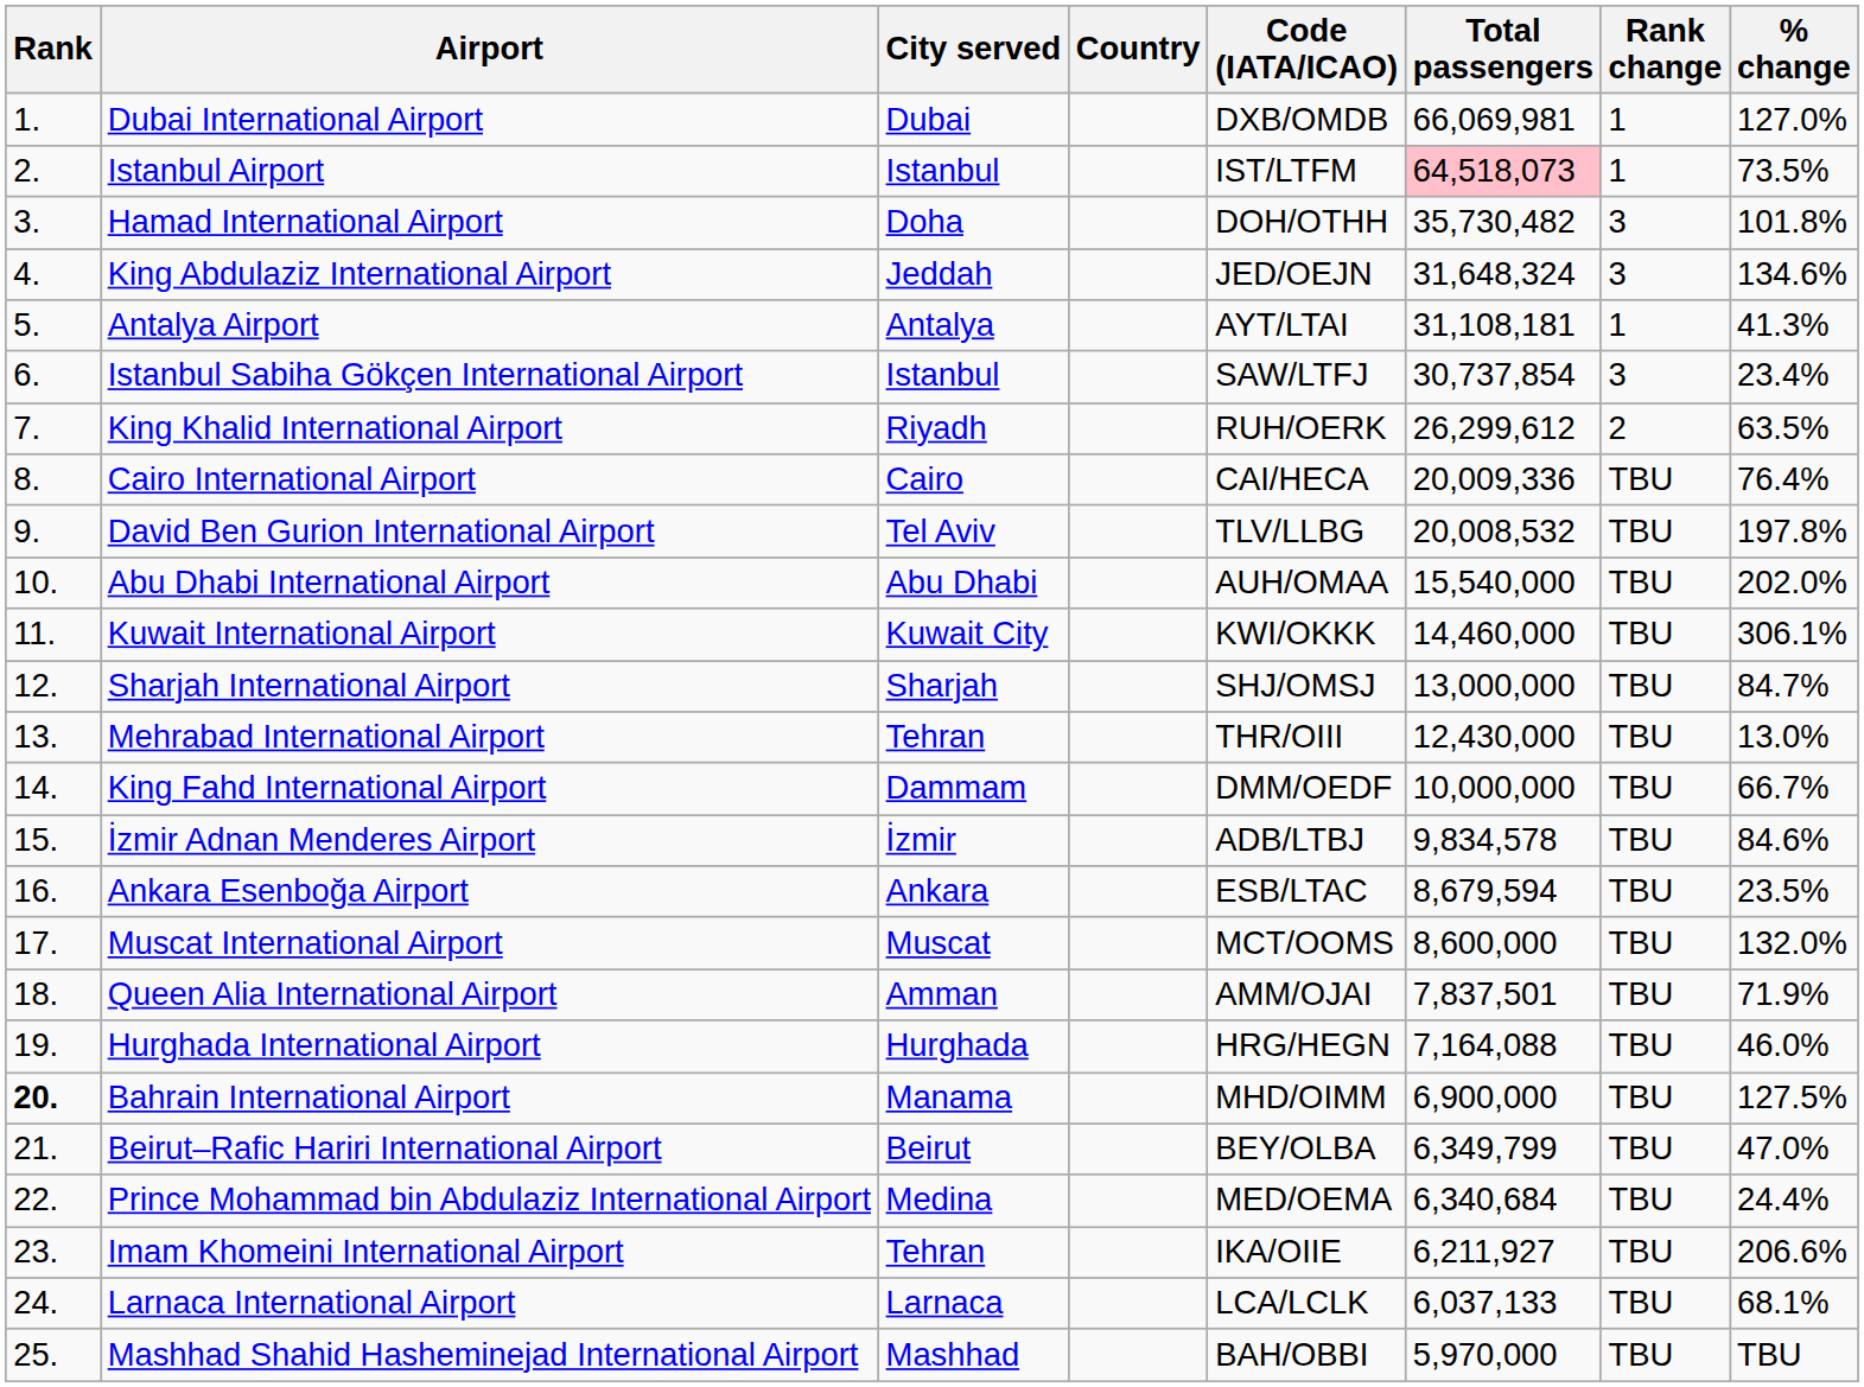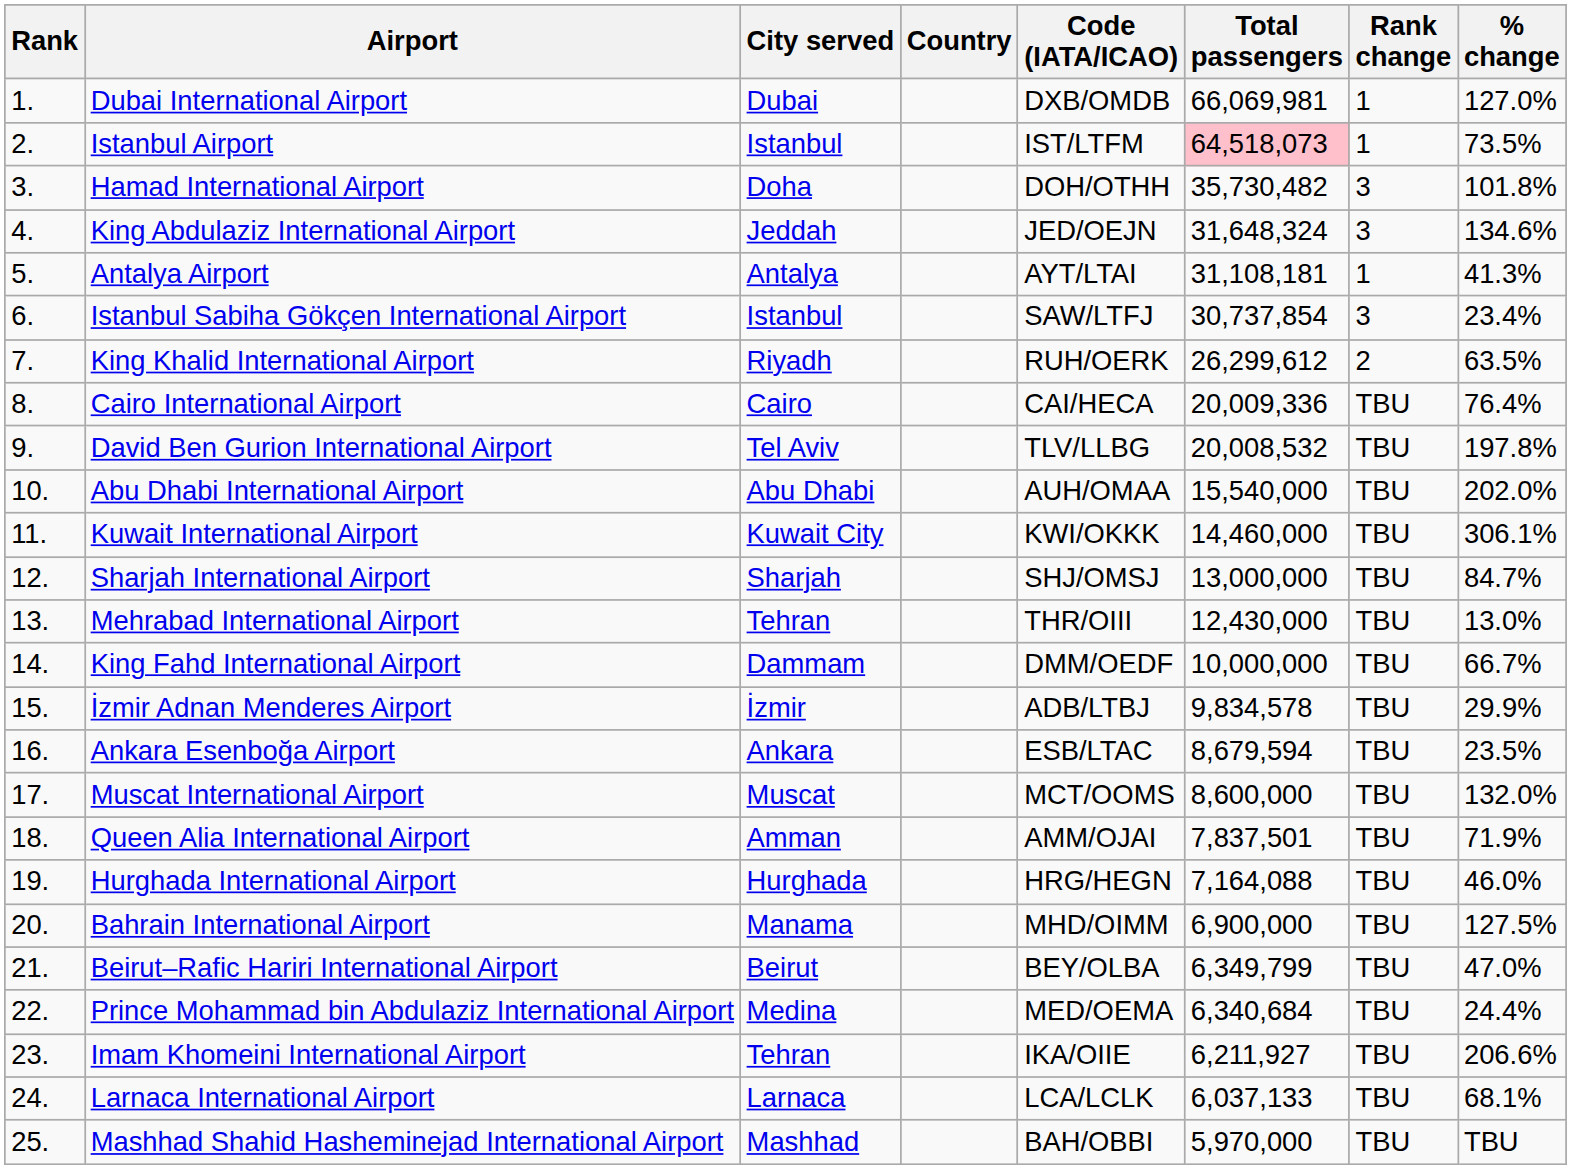 <table class="wikitable sortable"  width= align=>
 <tr style="background:lightgrey;">
 <th>Rank</th>
 <th>Airport</th>
 <th>City served</th>
 <th>Country</th>
 <th>Code<br>(IATA/ICAO)</th>
 <th>Total<br>passengers</th>
 <th>Rank<br>change</th>
 <th>%<br>change</th>
 </tr>
 <tr>
 <td>1.</td>
 <td><a href='#'>Dubai International Airport</a></td>
 <td><a href='#'>Dubai</a></td>
 <td></td>
 <td>DXB/OMDB</td>
 <td>66,069,981</td>
 <td data-sort-value=1>1</td>
 <td data-sort-value=127.0>127.0%</td>
 </tr>
 <tr>
 <td>2.</td>
 <td><a href='#'>Istanbul Airport</a></td>
 <td><a href='#'>Istanbul</a></td>
 <td></td>
 <td>IST/LTFM</td>
 <td style="background: pink;">64,518,073</td>
 <td data-sort-value=-1>1</td>
 <td data-sort-value=73.5>73.5%</td>
 </tr>
 <tr>
 <td>3.</td>
 <td><a href='#'>Hamad International Airport</a></td>
 <td><a href='#'>Doha</a></td>
 <td></td>
 <td>DOH/OTHH</td>
 <td>35,730,482</td>
 <td data-sort-value=3>3</td>
 <td data-sort-value=101.8>101.8%</td>
 </tr>
 <tr>
 <td>4.</td>
 <td><a href='#'>King Abdulaziz International Airport</a></td>
 <td><a href='#'>Jeddah</a></td>
 <td></td>
 <td>JED/OEJN</td>
 <td>31,648,324</td>
 <td data-sort-value=3>3</td>
 <td data-sort-value=134.6>134.6%</td>
 </tr>
 <tr>
 <td>5.</td>
 <td><a href='#'>Antalya Airport</a></td>
 <td><a href='#'>Antalya</a></td>
 <td></td>
 <td>AYT/LTAI</td>
 <td>31,108,181</td>
 <td data-sort-value=-1>1</td>
 <td data-sort-value=41.3>41.3%</td>
 </tr>
 <tr>
 <td>6.</td>
 <td><a href='#'>Istanbul Sabiha Gökçen International Airport</a></td>
 <td><a href='#'>Istanbul</a></td>
 <td></td>
 <td>SAW/LTFJ</td>
 <td>30,737,854</td>
 <td data-sort-value=-3>3</td>
 <td data-sort-value=23.4>23.4%</td>
 </tr>
 <tr>
 <td>7.</td>
 <td><a href='#'>King Khalid International Airport</a></td>
 <td><a href='#'>Riyadh</a></td>
 <td></td>
 <td>RUH/OERK</td>
 <td>26,299,612</td>
 <td data-sort-value=-2>2</td>
 <td data-sort-value=63.5>63.5%</td>
 </tr>
 <tr>
 <td>8.</td>
 <td><a href='#'>Cairo International Airport</a></td>
 <td><a href='#'>Cairo</a></td>
 <td></td>
 <td>CAI/HECA</td>
 <td>20,009,336</td>
 <td data-sort-value=0>TBU</td>
 <td data-sort-value=76.4>76.4%</td>
 </tr>
 <tr>
 <td>9.</td>
 <td><a href='#'>David Ben Gurion International Airport</a></td>
 <td><a href='#'>Tel Aviv</a></td>
 <td></td>
 <td>TLV/LLBG</td>
 <td>20,008,532</td>
 <td data-sort-value=0>TBU</td>
 <td data-sort-value=197.8>197.8%</td>
 </tr>
 <tr>
 <td>10.</td>
 <td><a href='#'>Abu Dhabi International Airport</a></td>
 <td><a href='#'>Abu Dhabi</a></td>
 <td></td>
 <td>AUH/OMAA</td>
 <td>15,540,000</td>
 <td data-sort-value=0>TBU</td>
 <td data-sort-value=202.0>202.0%</td>
 </tr>
 <tr>
 <td>11.</td>
 <td><a href='#'>Kuwait International Airport</a></td>
 <td><a href='#'>Kuwait City</a></td>
 <td></td>
 <td>KWI/OKKK</td>
 <td>14,460,000</td>
 <td data-sort-value=0>TBU</td>
 <td data-sort-value=306.1>306.1%</td>
 </tr>
 <tr>
 <td>12.</td>
 <td><a href='#'>Sharjah International Airport</a></td>
 <td><a href='#'>Sharjah</a></td>
 <td></td>
 <td>SHJ/OMSJ</td>
 <td>13,000,000</td>
 <td data-sort-value=0>TBU</td>
 <td data-sort-value=84.7>84.7%</td>
 </tr>
 <tr>
 <td>13.</td>
 <td><a href='#'>Mehrabad International Airport</a></td>
 <td><a href='#'>Tehran</a></td>
 <td></td>
 <td>THR/OIII</td>
 <td>12,430,000</td>
 <td data-sort-value=0>TBU</td>
 <td data-sort-value=13.0>13.0%</td>
 </tr>
 <tr>
 <td>14.</td>
 <td><a href='#'>King Fahd International Airport</a></td>
 <td><a href='#'>Dammam</a></td>
 <td></td>
 <td>DMM/OEDF</td>
 <td>10,000,000</td>
 <td data-sort-value=0>TBU</td>
 <td data-sort-value=66.7>66.7%</td>
 </tr>
 <tr>
 <td>15.</td>
 <td><a href='#'>İzmir Adnan Menderes Airport</a></td>
 <td><a href='#'>İzmir</a></td>
 <td></td>
 <td>ADB/LTBJ</td>
 <td>9,834,578</td>
 <td data-sort-value=0>TBU</td>
-<td data-sort-value=29.9>84.6%</td>
+<td data-sort-value=29.9>29.9%</td>
 </tr>
 <tr>
 <td>16.</td>
 <td><a href='#'>Ankara Esenboğa Airport</a></td>
 <td><a href='#'>Ankara</a></td>
 <td></td>
 <td>ESB/LTAC</td>
 <td>8,679,594</td>
 <td data-sort-value=0>TBU</td>
 <td data-sort-value=23.5>23.5%</td>
 </tr>
 <tr>
 <td>17.</td>
 <td><a href='#'>Muscat International Airport</a></td>
 <td><a href='#'>Muscat</a></td>
 <td></td>
 <td>MCT/OOMS</td>
 <td>8,600,000</td>
 <td data-sort-value=0>TBU</td>
 <td data-sort-value=132.0>132.0%</td>
 </tr>
 <tr>
 <td>18.</td>
 <td><a href='#'>Queen Alia International Airport</a></td>
 <td><a href='#'>Amman</a></td>
 <td></td>
 <td>AMM/OJAI</td>
 <td>7,837,501</td>
 <td data-sort-value=0>TBU</td>
 <td data-sort-value=71.9>71.9%</td>
 </tr>
 <tr>
 <td>19.</td>
 <td><a href='#'>Hurghada International Airport</a></td>
 <td><a href='#'>Hurghada</a></td>
 <td></td>
 <td>HRG/HEGN</td>
 <td>7,164,088</td>
 <td data-sort-value=0>TBU</td>
 <td data-sort-value=46.0>46.0%</td>
 </tr>
 <tr>
-<td><strong>20.</strong></td>
+<td>20.</td>
 <td><a href='#'>Bahrain International Airport</a></td>
 <td><a href='#'>Manama</a></td>
 <td></td>
 <td>MHD/OIMM</td>
 <td>6,900,000</td>
 <td data-sort-value=0>TBU</td>
 <td data-sort-value=127.5>127.5%</td>
 </tr>
 <tr>
 <td>21.</td>
 <td><a href='#'>Beirut–Rafic Hariri International Airport</a></td>
 <td><a href='#'>Beirut</a></td>
 <td></td>
 <td>BEY/OLBA</td>
 <td>6,349,799</td>
 <td data-sort-value=0>TBU</td>
 <td data-sort-value=47.0>47.0%</td>
 </tr>
 <tr>
 <td>22.</td>
 <td><a href='#'>Prince Mohammad bin Abdulaziz International Airport</a></td>
 <td><a href='#'>Medina</a></td>
 <td></td>
 <td>MED/OEMA</td>
 <td>6,340,684</td>
 <td data-sort-value=0>TBU</td>
 <td data-sort-value=24.4>24.4%</td>
 </tr>
 <tr>
 <td>23.</td>
 <td><a href='#'>Imam Khomeini International Airport</a></td>
 <td><a href='#'>Tehran</a></td>
 <td></td>
 <td>IKA/OIIE</td>
 <td>6,211,927</td>
 <td data-sort-value=0>TBU</td>
 <td data-sort-value=205.0>206.6%</td>
 </tr>
 <tr>
 <td>24.</td>
 <td><a href='#'>Larnaca International Airport</a></td>
 <td><a href='#'>Larnaca</a></td>
 <td></td>
 <td>LCA/LCLK</td>
 <td>6,037,133</td>
 <td data-sort-value=0>TBU</td>
 <td data-sort-value=68.1>68.1%</td>
 </tr>
 <tr>
 <td>25.</td>
 <td><a href='#'>Mashhad Shahid Hasheminejad International Airport</a></td>
 <td><a href='#'>Mashhad</a></td>
 <td></td>
 <td>BAH/OBBI</td>
 <td>5,970,000</td>
 <td data-sort-value=0>TBU</td>
 <td data-sort-value=0.0>TBU</td>
 </tr>
 </table>
